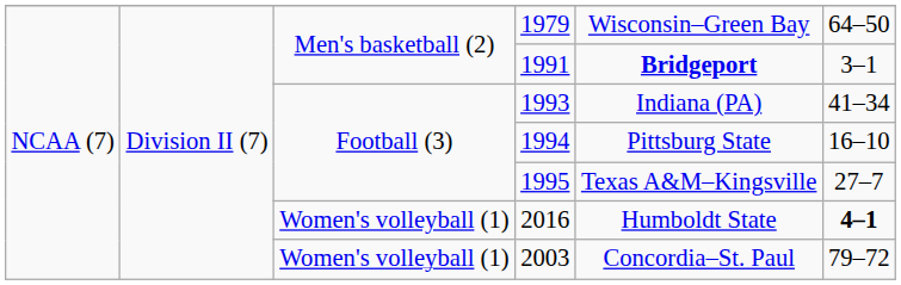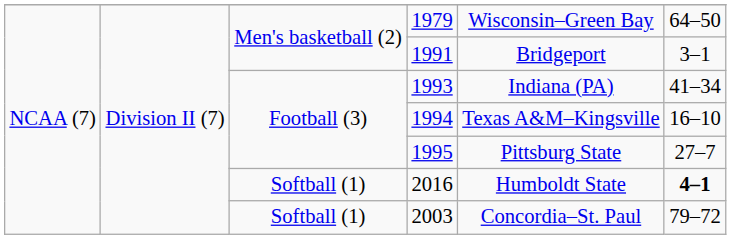 <table class="wikitable">
 <tr align="center">
 </tr>
 <tr align="center">
 <td rowspan="7"><a href='#'>NCAA</a> (7)</td>
 <td rowspan="7"><a href='#'>Division II</a> (7)</td>
 <td rowspan="2"><a href='#'>Men's basketball</a> (2)</td>
 <td><a href='#'>1979</a></td>
 <td><a href='#'>Wisconsin–Green Bay</a></td>
 <td>64–50</td>
 </tr>
 <tr align="center">
 <td><a href='#'>1991</a></td>
-<td><strong><a href='#'>Bridgeport</a></strong></td>
+<td><a href='#'>Bridgeport</a></td>
 <td>3–1</td>
 </tr>
 <tr align="center">
 <td rowspan="3"><a href='#'>Football</a> (3)</td>
 <td><a href='#'>1993</a></td>
 <td><a href='#'>Indiana (PA)</a></td>
 <td>41–34</td>
 </tr>
 <tr align="center">
 <td><a href='#'>1994</a></td>
-<td><a href='#'>Pittsburg State</a></td>
+<td><a href='#'>Texas A&M–Kingsville</a></td>
 <td>16–10</td>
 </tr>
 <tr align="center">
 <td><a href='#'>1995</a></td>
-<td><a href='#'>Texas A&M–Kingsville</a></td>
+<td><a href='#'>Pittsburg State</a></td>
 <td>27–7</td>
 </tr>
 <tr align="center">
-<td rowspan="1"><a href='#'>Women's volleyball</a> (1)</td>
+<td rowspan="1"><a href='#'>Softball</a> (1)</td>
 <td>2016</td>
 <td><a href='#'>Humboldt State</a></td>
 <td><strong>4–1</strong></td>
 </tr>
 <tr align="center">
-<td rowspan="1"><a href='#'>Women's volleyball</a> (1)</td>
+<td rowspan="1"><a href='#'>Softball</a> (1)</td>
 <td>2003</td>
 <td><a href='#'>Concordia–St. Paul</a></td>
 <td>79–72</td>
 </tr>
 </table>
